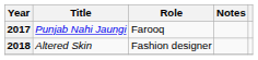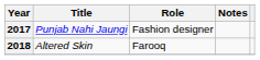 <table class="wikitable plainrowheaders sortable">
 <tr>
 <th scope="col">Year</th>
 <th scope="col">Title</th>
 <th scope="col">Role</th>
 <th scope="col" class="unsortable">Notes</th>
 <th scope="col" class="unsortable"></th>
 </tr>
 <tr>
 <th scope=row>2017</th>
 <td><em><a href='#'>Punjab Nahi Jaungi</a></em></td>
-<td>Farooq</td>
+<td>Fashion designer</td>
 <td></td>
 <td style="text-align:center;"></td>
 </tr>
 <tr>
 <th scope=row>2018</th>
 <td><em>Altered Skin</em></td>
-<td>Fashion designer</td>
+<td>Farooq</td>
 <td></td>
 <td style="text-align:center;"></td>
 </tr>
 <tr>
 </tr>
 </table>
